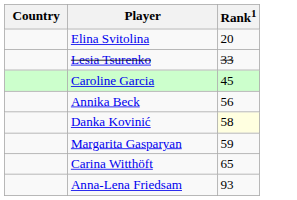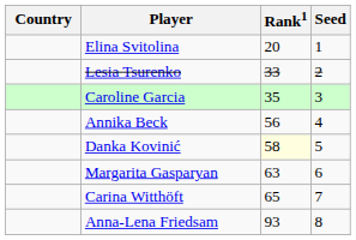 <table class="sortable wikitable">
 <tr>
 <th width="70">Country</th>
 <th width="175">Player</th>
 <th>Rank<sup>1</sup></th>
+<th>Seed</th>
 </tr>
 <tr>
 <td></td>
 <td><a href='#'>Elina Svitolina</a></td>
 <td>20</td>
+<td>1</td>
 </tr>
 <tr>
 <td><s></s></td>
 <td><s><a href='#'>Lesia Tsurenko</a></s></td>
 <td><s>33</s></td>
+<td><s>2</s></td>
 </tr>
 <tr style="background:#cfc;">
 <td></td>
 <td><a href='#'>Caroline Garcia</a></td>
-<td>45</td>
+<td>35</td>
+<td>3</td>
 </tr>
 <tr>
 <td></td>
 <td><a href='#'>Annika Beck</a></td>
 <td>56</td>
+<td>4</td>
 </tr>
 <tr>
 <td></td>
 <td><a href='#'>Danka Kovinić</a></td>
 <td style="background: lightyellow;">58</td>
+<td>5</td>
 </tr>
 <tr>
 <td></td>
 <td><a href='#'>Margarita Gasparyan</a></td>
-<td>59</td>
+<td>63</td>
+<td>6</td>
 </tr>
 <tr>
 <td></td>
 <td><a href='#'>Carina Witthöft</a></td>
 <td>65</td>
+<td>7</td>
 </tr>
 <tr>
 <td></td>
 <td><a href='#'>Anna-Lena Friedsam</a></td>
 <td>93</td>
+<td>8</td>
 </tr>
 </table>
